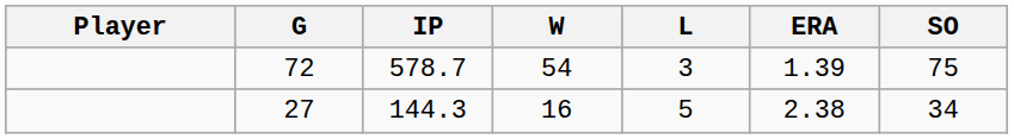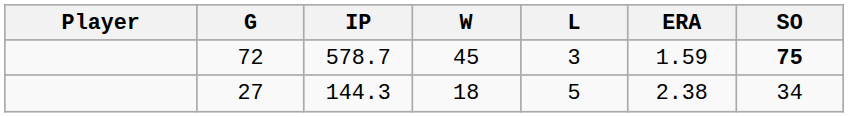 <table class="wikitable sortable">
 <tr>
 <th bgcolor="#DDDDFF" width="16%">Player</th>
 <th bgcolor="#DDDDFF" width="9%">G</th>
 <th bgcolor="#DDDDFF" width="9%">IP</th>
 <th bgcolor="#DDDDFF" width="9%">W</th>
 <th bgcolor="#DDDDFF" width="9%">L</th>
 <th bgcolor="#DDDDFF" width="9%">ERA</th>
 <th bgcolor="#DDDDFF" width="9%">SO</th>
 </tr>
 <tr align="center">
 <td></td>
 <td>72</td>
 <td>578.7</td>
-<td>54</td>
+<td>45</td>
 <td>3</td>
-<td>1.39</td>
-<td>75</td>
+<td>1.59</td>
+<td><strong>75</strong></td>
 </tr>
 <tr align="center">
 <td></td>
 <td>27</td>
 <td>144.3</td>
-<td>16</td>
+<td>18</td>
 <td>5</td>
 <td>2.38</td>
 <td>34</td>
 </tr>
 </table>
